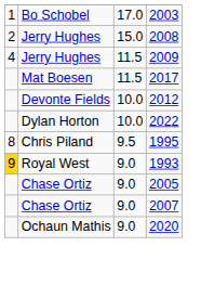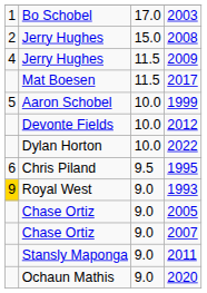 <table class="wikitable">
 <tr>
 </tr>
 <tr>
 <td>1</td>
 <td><a href='#'>Bo Schobel</a></td>
 <td>17.0</td>
 <td><a href='#'>2003</a></td>
 </tr>
 <tr>
 <td>2</td>
 <td><a href='#'>Jerry Hughes</a></td>
 <td>15.0</td>
 <td><a href='#'>2008</a></td>
 </tr>
 <tr>
 <td>4</td>
 <td><a href='#'>Jerry Hughes</a></td>
 <td>11.5</td>
 <td><a href='#'>2009</a></td>
 </tr>
 <tr>
 <td></td>
 <td><a href='#'>Mat Boesen</a></td>
 <td>11.5</td>
 <td><a href='#'>2017</a></td>
 </tr>
 <tr>
+<td>5</td>
+<td><a href='#'>Aaron Schobel</a></td>
+<td>10.0</td>
+<td><a href='#'>1999</a></td>
+</tr>
+<tr>
 <td></td>
 <td><a href='#'>Devonte Fields</a></td>
 <td>10.0</td>
 <td><a href='#'>2012</a></td>
 </tr>
 <tr>
 <td></td>
 <td>Dylan Horton</td>
 <td>10.0</td>
 <td><a href='#'>2022</a></td>
 </tr>
 <tr>
-<td>8</td>
+<td>6</td>
 <td>Chris Piland</td>
 <td>9.5</td>
 <td><a href='#'>1995</a></td>
 </tr>
 <tr>
 <td style="background: gold;">9</td>
 <td>Royal West</td>
 <td>9.0</td>
 <td><a href='#'>1993</a></td>
 </tr>
 <tr>
 <td></td>
 <td><a href='#'>Chase Ortiz</a></td>
 <td>9.0</td>
 <td><a href='#'>2005</a></td>
 </tr>
 <tr>
 <td></td>
 <td><a href='#'>Chase Ortiz</a></td>
 <td>9.0</td>
 <td><a href='#'>2007</a></td>
 </tr>
 <tr>
 <td></td>
+<td><a href='#'>Stansly Maponga</a></td>
+<td>9.0</td>
+<td><a href='#'>2011</a></td>
+</tr>
+<tr>
+<td></td>
 <td>Ochaun Mathis</td>
 <td>9.0</td>
 <td><a href='#'>2020</a></td>
 </tr>
 </table>
